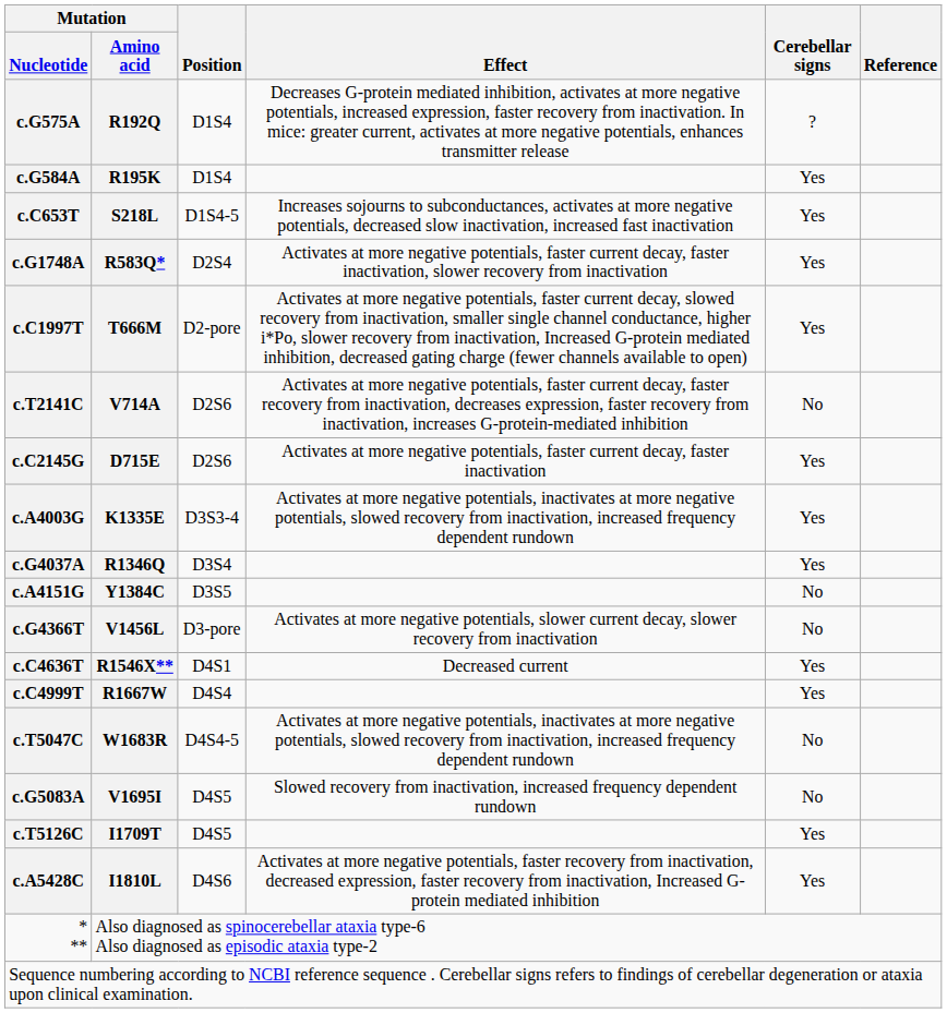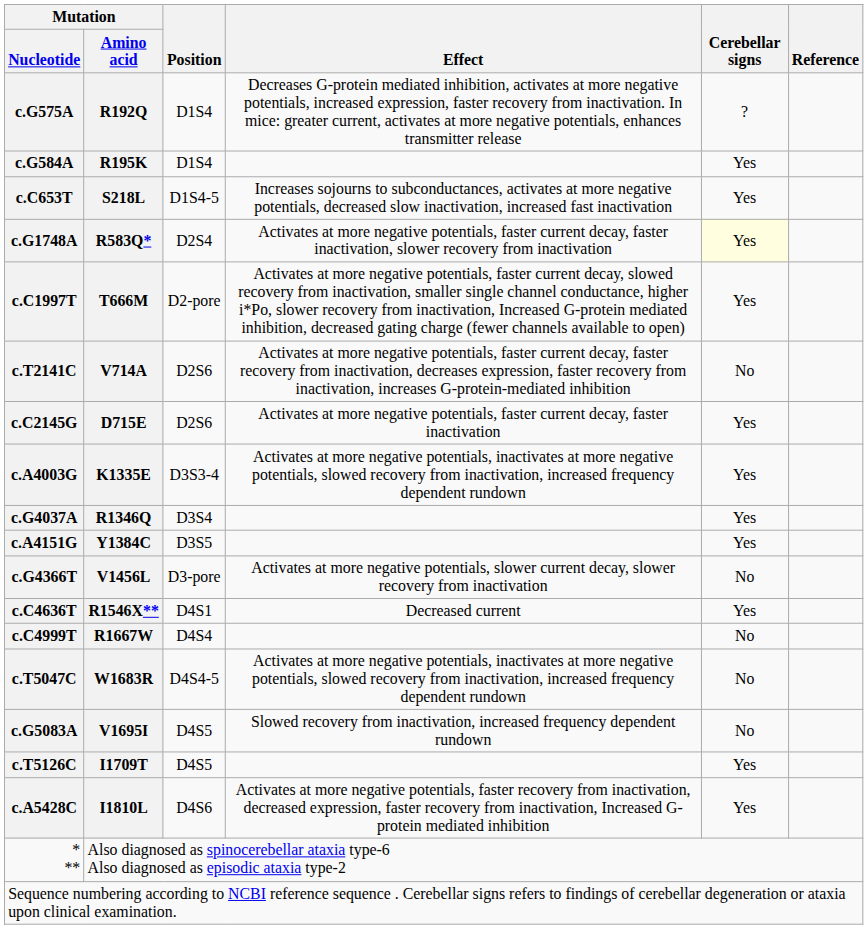 <table class="wikitable" style="text-align:center">
 <tr valign="bottom">
 <th colspan="2">Mutation</th>
 <th rowspan="2">Position</th>
 <th rowspan="2">Effect</th>
 <th rowspan="2">Cerebellar signs</th>
 <th rowspan="2">Reference</th>
 </tr>
 <tr valign="bottom">
 <th><a href='#'>Nucleotide</a></th>
 <th><a href='#'>Amino acid</a></th>
 </tr>
 <tr>
 <th>c.G575A</th>
 <th>R192Q</th>
 <td>D1S4</td>
 <td>Decreases G-protein mediated inhibition, activates at more negative potentials, increased expression, faster recovery from inactivation. In mice: greater current, activates at more negative potentials, enhances transmitter release</td>
 <td>?</td>
 <td></td>
 </tr>
 <tr>
 <th>c.G584A</th>
 <th>R195K</th>
 <td>D1S4</td>
 <td></td>
 <td>Yes</td>
 <td></td>
 </tr>
 <tr>
 <th>c.C653T</th>
 <th>S218L</th>
 <td>D1S4-5</td>
 <td>Increases sojourns to subconductances, activates at more negative potentials, decreased slow inactivation, increased fast inactivation</td>
 <td>Yes</td>
 <td></td>
 </tr>
 <tr>
 <th>c.G1748A</th>
 <th>R583Q<a href='#'>*</a></th>
 <td>D2S4</td>
 <td>Activates at more negative potentials, faster current decay, faster inactivation, slower recovery from inactivation</td>
-<td>Yes</td>
+<td style="background: lightyellow;">Yes</td>
 <td></td>
 </tr>
 <tr>
 <th>c.C1997T</th>
 <th>T666M</th>
 <td>D2-pore</td>
 <td>Activates at more negative potentials, faster current decay, slowed recovery from inactivation, smaller single channel conductance, higher i*Po, slower recovery from inactivation, Increased G-protein mediated inhibition, decreased gating charge (fewer channels available to open)</td>
 <td>Yes</td>
 <td></td>
 </tr>
 <tr>
 <th>c.T2141C</th>
 <th>V714A</th>
 <td>D2S6</td>
 <td>Activates at more negative potentials, faster current decay, faster recovery from inactivation, decreases expression, faster recovery from inactivation, increases G-protein-mediated inhibition</td>
 <td>No</td>
 <td></td>
 </tr>
 <tr>
 <th>c.C2145G</th>
 <th>D715E</th>
 <td>D2S6</td>
 <td>Activates at more negative potentials, faster current decay, faster inactivation</td>
 <td>Yes</td>
 <td></td>
 </tr>
 <tr>
 <th>c.A4003G</th>
 <th>K1335E</th>
 <td>D3S3-4</td>
 <td>Activates at more negative potentials, inactivates at more negative potentials, slowed recovery from inactivation, increased frequency dependent rundown</td>
 <td>Yes</td>
 <td></td>
 </tr>
 <tr>
 <th>c.G4037A</th>
 <th>R1346Q</th>
 <td>D3S4</td>
 <td></td>
 <td>Yes</td>
 <td></td>
 </tr>
 <tr>
 <th>c.A4151G</th>
 <th>Y1384C</th>
 <td>D3S5</td>
 <td></td>
-<td>No</td>
+<td>Yes</td>
 <td></td>
 </tr>
 <tr>
 <th>c.G4366T</th>
 <th>V1456L</th>
 <td>D3-pore</td>
 <td>Activates at more negative potentials, slower current decay, slower recovery from inactivation</td>
 <td>No</td>
 <td></td>
 </tr>
 <tr>
 <th>c.C4636T</th>
 <th>R1546X<a href='#'>**</a></th>
 <td>D4S1</td>
 <td>Decreased current</td>
 <td>Yes</td>
 <td></td>
 </tr>
 <tr>
 <th>c.C4999T</th>
 <th>R1667W</th>
 <td>D4S4</td>
 <td></td>
-<td>Yes</td>
+<td>No</td>
 <td></td>
 </tr>
 <tr>
 <th>c.T5047C</th>
 <th>W1683R</th>
 <td>D4S4-5</td>
 <td>Activates at more negative potentials, inactivates at more negative potentials, slowed recovery from inactivation, increased frequency dependent rundown</td>
 <td>No</td>
 <td></td>
 </tr>
 <tr>
 <th>c.G5083A</th>
 <th>V1695I</th>
 <td>D4S5</td>
 <td>Slowed recovery from inactivation, increased frequency dependent rundown</td>
 <td>No</td>
 <td></td>
 </tr>
 <tr>
 <th>c.T5126C</th>
 <th>I1709T</th>
 <td>D4S5</td>
 <td></td>
 <td>Yes</td>
 <td></td>
 </tr>
 <tr>
 <th>c.A5428C</th>
 <th>I1810L</th>
 <td>D4S6</td>
 <td>Activates at more negative potentials, faster recovery from inactivation, decreased expression, faster recovery from inactivation, Increased G-protein mediated inhibition</td>
 <td>Yes</td>
 <td></td>
 </tr>
 <tr>
 <td align="right"><div>*<br>**</div></td>
 <td align="left" colspan="5">Also diagnosed as <a href='#'>spinocerebellar ataxia</a> type-6<br>Also diagnosed as <a href='#'>episodic ataxia</a> type-2</td>
 </tr>
 <tr>
 <td align="left" colspan="6">Sequence numbering according to <a href='#'>NCBI</a> reference sequence . Cerebellar signs refers to findings of cerebellar degeneration or ataxia upon clinical examination.</td>
 </tr>
 </table>
